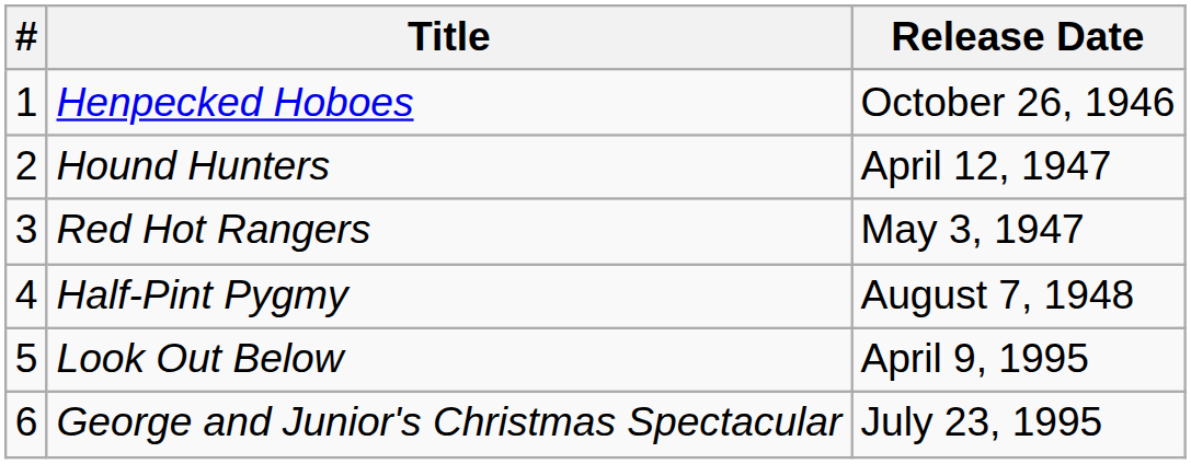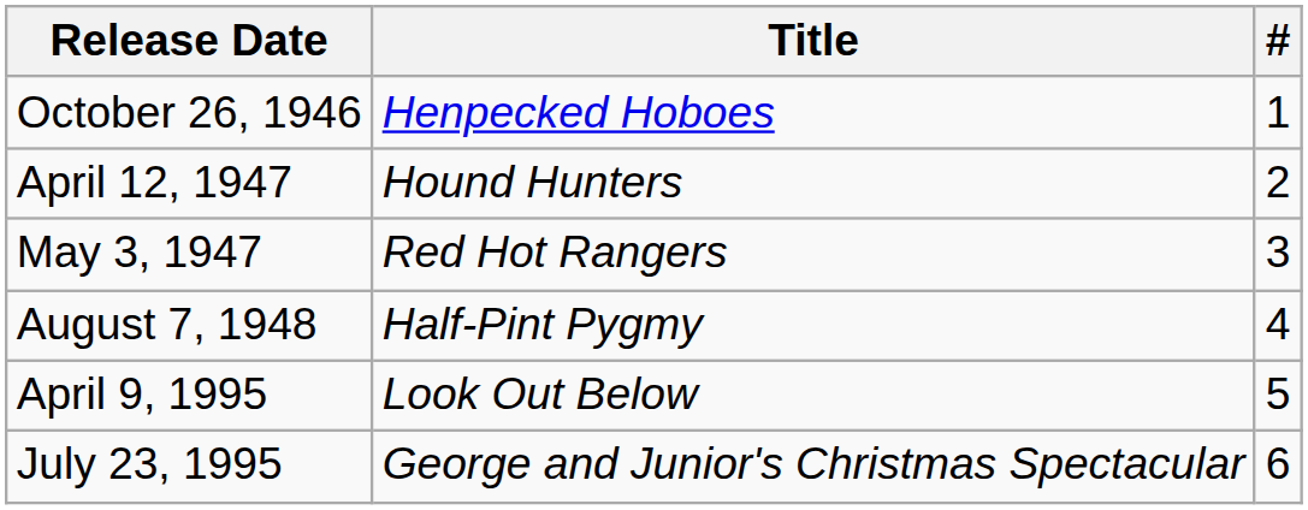 <table class="wikitable">
 <tr>
+<th>Release Date</th>
+<th>Title</th>
 <th>#</th>
-<th>Title</th>
-<th>Release Date</th>
 </tr>
 <tr>
+<td>October 26, 1946</td>
+<td><em><a href='#'>Henpecked Hoboes</a></em></td>
 <td>1</td>
-<td><em><a href='#'>Henpecked Hoboes</a></em></td>
-<td>October 26, 1946</td>
 </tr>
 <tr>
+<td>April 12, 1947</td>
+<td><em>Hound Hunters</em></td>
 <td>2</td>
-<td><em>Hound Hunters</em></td>
-<td>April 12, 1947</td>
 </tr>
 <tr>
+<td>May 3, 1947</td>
+<td><em>Red Hot Rangers</em></td>
 <td>3</td>
-<td><em>Red Hot Rangers</em></td>
-<td>May 3, 1947</td>
 </tr>
 <tr>
+<td>August 7, 1948</td>
+<td><em>Half-Pint Pygmy</em></td>
 <td>4</td>
-<td><em>Half-Pint Pygmy</em></td>
-<td>August 7, 1948</td>
 </tr>
 <tr>
+<td>April 9, 1995</td>
+<td><em>Look Out Below</em></td>
 <td>5</td>
-<td><em>Look Out Below</em></td>
-<td>April 9, 1995</td>
 </tr>
 <tr>
+<td>July 23, 1995</td>
+<td><em>George and Junior's Christmas Spectacular</em></td>
 <td>6</td>
-<td><em>George and Junior's Christmas Spectacular</em></td>
-<td>July 23, 1995</td>
 </tr>
 </table>
